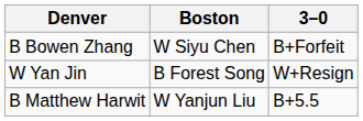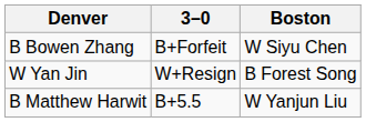 <table class="wikitable">
 <tr>
 <th>Denver</th>
+<th>3–0</th>
 <th>Boston</th>
-<th>3–0</th>
 </tr>
 <tr>
 <td>B Bowen Zhang</td>
+<td>B+Forfeit</td>
 <td>W Siyu Chen</td>
-<td>B+Forfeit</td>
 </tr>
 <tr>
 <td>W Yan Jin</td>
+<td>W+Resign</td>
 <td>B Forest Song</td>
-<td>W+Resign</td>
 </tr>
 <tr>
 <td>B Matthew Harwit</td>
+<td>B+5.5</td>
 <td>W Yanjun Liu</td>
-<td>B+5.5</td>
 </tr>
 </table>
